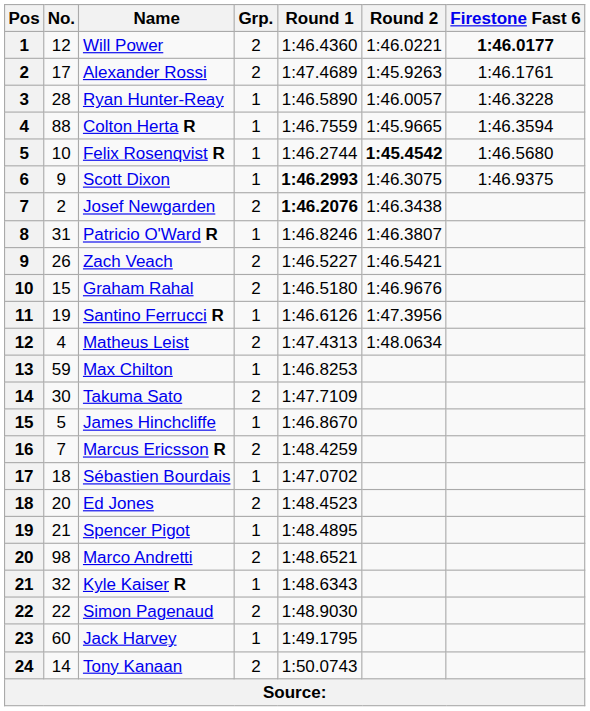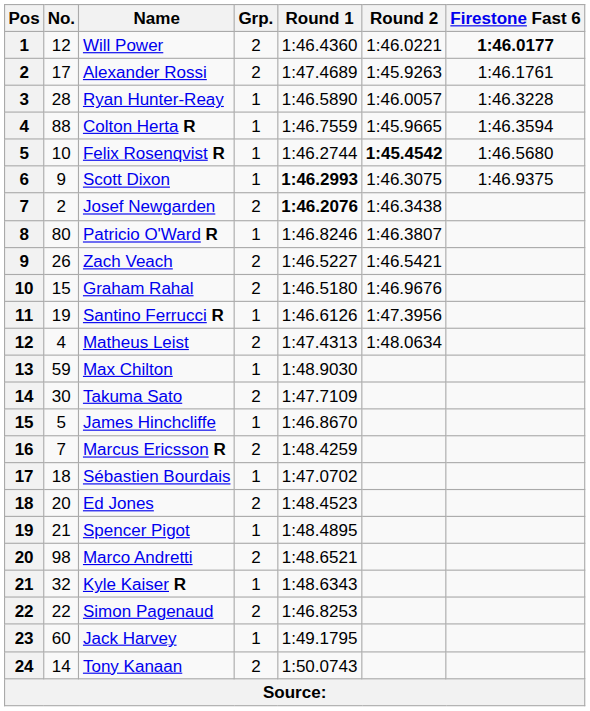 <table class="wikitable sortable" style="text-align:center; font-size: 95%;">
 <tr>
 <th>Pos</th>
 <th>No.</th>
 <th>Name</th>
 <th>Grp.</th>
 <th>Round 1</th>
 <th>Round 2</th>
 <th><a href='#'>Firestone</a> Fast 6</th>
 </tr>
 <tr>
 <th scope="row">1</th>
 <td>12</td>
 <td align="left"> <a href='#'>Will Power</a></td>
 <td>2</td>
 <td>1:46.4360</td>
 <td>1:46.0221</td>
 <td><strong>1:46.0177</strong></td>
 </tr>
 <tr>
 <th scope="row">2</th>
 <td>17</td>
 <td align="left"> <a href='#'>Alexander Rossi</a></td>
 <td>2</td>
 <td>1:47.4689</td>
 <td>1:45.9263</td>
 <td>1:46.1761</td>
 </tr>
 <tr>
 <th scope="row">3</th>
 <td>28</td>
 <td align="left"> <a href='#'>Ryan Hunter-Reay</a></td>
 <td>1</td>
 <td>1:46.5890</td>
 <td>1:46.0057</td>
 <td>1:46.3228</td>
 </tr>
 <tr>
 <th scope="row">4</th>
 <td>88</td>
 <td align="left"> <a href='#'>Colton Herta</a> <strong><span>R</span></strong></td>
 <td>1</td>
 <td>1:46.7559</td>
 <td>1:45.9665</td>
 <td>1:46.3594</td>
 </tr>
 <tr>
 <th scope="row">5</th>
 <td>10</td>
 <td align="left"> <a href='#'>Felix Rosenqvist</a> <strong><span>R</span></strong></td>
 <td>1</td>
 <td>1:46.2744</td>
 <td><strong>1:45.4542</strong></td>
 <td>1:46.5680</td>
 </tr>
 <tr>
 <th scope="row">6</th>
 <td>9</td>
 <td align="left"> <a href='#'>Scott Dixon</a></td>
 <td>1</td>
 <td><strong>1:46.2993</strong></td>
 <td>1:46.3075</td>
 <td>1:46.9375</td>
 </tr>
 <tr>
 <th scope="row">7</th>
 <td>2</td>
 <td align="left"> <a href='#'>Josef Newgarden</a></td>
 <td>2</td>
 <td><strong>1:46.2076</strong></td>
 <td>1:46.3438</td>
 <td></td>
 </tr>
 <tr>
 <th scope="row">8</th>
-<td>31</td>
+<td>80</td>
 <td align="left"> <a href='#'>Patricio O'Ward</a> <strong><span>R</span></strong></td>
 <td>1</td>
 <td>1:46.8246</td>
 <td>1:46.3807</td>
 <td></td>
 </tr>
 <tr>
 <th scope="row">9</th>
 <td>26</td>
 <td align="left"> <a href='#'>Zach Veach</a></td>
 <td>2</td>
 <td>1:46.5227</td>
 <td>1:46.5421</td>
 <td></td>
 </tr>
 <tr>
 <th>10</th>
 <td>15</td>
 <td align="left"> <a href='#'>Graham Rahal</a></td>
 <td>2</td>
 <td>1:46.5180</td>
 <td>1:46.9676</td>
 <td></td>
 </tr>
 <tr>
 <th scope="row">11</th>
 <td>19</td>
 <td align="left"> <a href='#'>Santino Ferrucci</a> <strong><span>R</span></strong></td>
 <td>1</td>
 <td>1:46.6126</td>
 <td>1:47.3956</td>
 <td></td>
 </tr>
 <tr>
 <th scope="row">12</th>
 <td>4</td>
 <td align="left"> <a href='#'>Matheus Leist</a></td>
 <td>2</td>
 <td>1:47.4313</td>
 <td>1:48.0634</td>
 <td></td>
 </tr>
 <tr>
 <th scope="row">13</th>
 <td>59</td>
 <td align="left"> <a href='#'>Max Chilton</a></td>
 <td>1</td>
-<td>1:46.8253</td>
+<td>1:48.9030</td>
 <td></td>
 <td></td>
 </tr>
 <tr>
 <th scope="row">14</th>
 <td>30</td>
 <td align="left"> <a href='#'>Takuma Sato</a></td>
 <td>2</td>
 <td>1:47.7109</td>
 <td></td>
 <td></td>
 </tr>
 <tr>
 <th scope="row">15</th>
 <td>5</td>
 <td align="left"> <a href='#'>James Hinchcliffe</a></td>
 <td>1</td>
 <td>1:46.8670</td>
 <td></td>
 <td></td>
 </tr>
 <tr>
 <th>16</th>
 <td>7</td>
 <td align="left"> <a href='#'>Marcus Ericsson</a> <strong><span>R</span></strong></td>
 <td>2</td>
 <td>1:48.4259</td>
 <td></td>
 <td></td>
 </tr>
 <tr>
 <th scope="row">17</th>
 <td>18</td>
 <td align="left"> <a href='#'>Sébastien Bourdais</a></td>
 <td>1</td>
 <td>1:47.0702</td>
 <td></td>
 <td></td>
 </tr>
 <tr>
 <th>18</th>
 <td>20</td>
 <td align="left"> <a href='#'>Ed Jones</a></td>
 <td>2</td>
 <td>1:48.4523</td>
 <td></td>
 <td></td>
 </tr>
 <tr>
 <th scope="row">19</th>
 <td>21</td>
 <td align="left"> <a href='#'>Spencer Pigot</a></td>
 <td>1</td>
 <td>1:48.4895</td>
 <td></td>
 <td></td>
 </tr>
 <tr>
 <th scope="row">20</th>
 <td>98</td>
 <td align="left"> <a href='#'>Marco Andretti</a></td>
 <td>2</td>
 <td>1:48.6521</td>
 <td></td>
 <td></td>
 </tr>
 <tr>
 <th scope="row">21</th>
 <td>32</td>
 <td align="left"> <a href='#'>Kyle Kaiser</a> <strong><span>R</span></strong></td>
 <td>1</td>
 <td>1:48.6343</td>
 <td></td>
 <td></td>
 </tr>
 <tr>
 <th scope="row">22</th>
 <td>22</td>
 <td align="left"> <a href='#'>Simon Pagenaud</a></td>
 <td>2</td>
-<td>1:48.9030</td>
+<td>1:46.8253</td>
 <td></td>
 <td></td>
 </tr>
 <tr>
 <th>23</th>
 <td>60</td>
 <td align="left"> <a href='#'>Jack Harvey</a></td>
 <td>1</td>
 <td>1:49.1795</td>
 <td></td>
 <td></td>
 </tr>
 <tr>
 <th scope="row">24</th>
 <td>14</td>
 <td align="left"> <a href='#'>Tony Kanaan</a></td>
 <td>2</td>
 <td>1:50.0743</td>
 <td></td>
 <td></td>
 </tr>
 <tr>
 <th colspan="11">Source:</th>
 </tr>
 </table>
